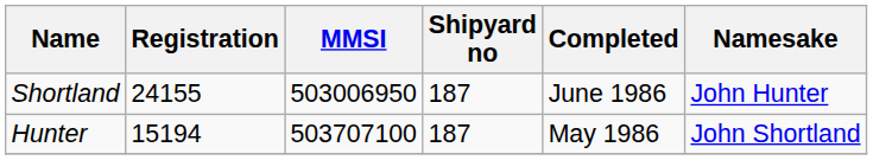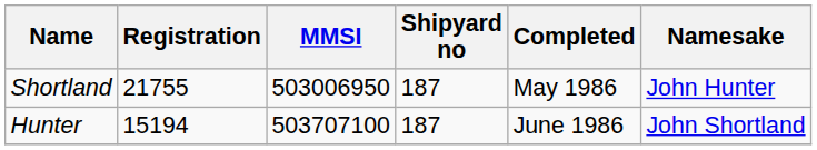 <table class="wikitable sortable">
 <tr>
 <th>Name</th>
 <th>Registration</th>
 <th><a href='#'>MMSI</a></th>
 <th>Shipyard<br>no</th>
 <th>Completed</th>
 <th>Namesake</th>
 </tr>
 <tr>
 <td><em>Shortland</em></td>
-<td>24155</td>
+<td>21755</td>
 <td>503006950</td>
 <td>187</td>
-<td>June 1986</td>
+<td>May 1986</td>
 <td><a href='#'>John Hunter</a></td>
 </tr>
 <tr>
 <td><em>Hunter</em></td>
 <td>15194</td>
 <td>503707100</td>
 <td>187</td>
-<td>May 1986</td>
+<td>June 1986</td>
 <td><a href='#'>John Shortland</a></td>
 </tr>
 <tr>
 </tr>
 </table>
